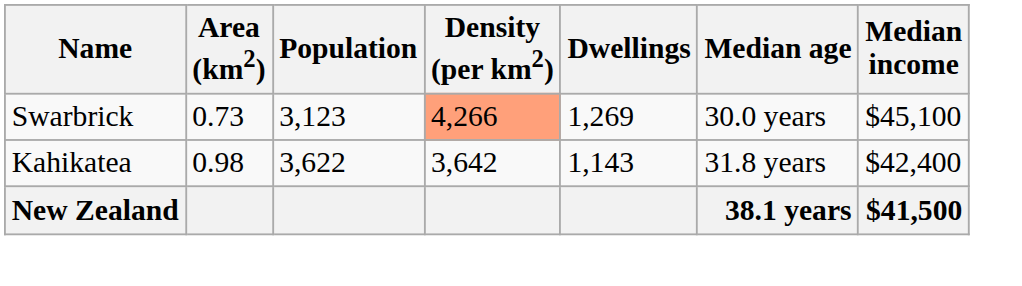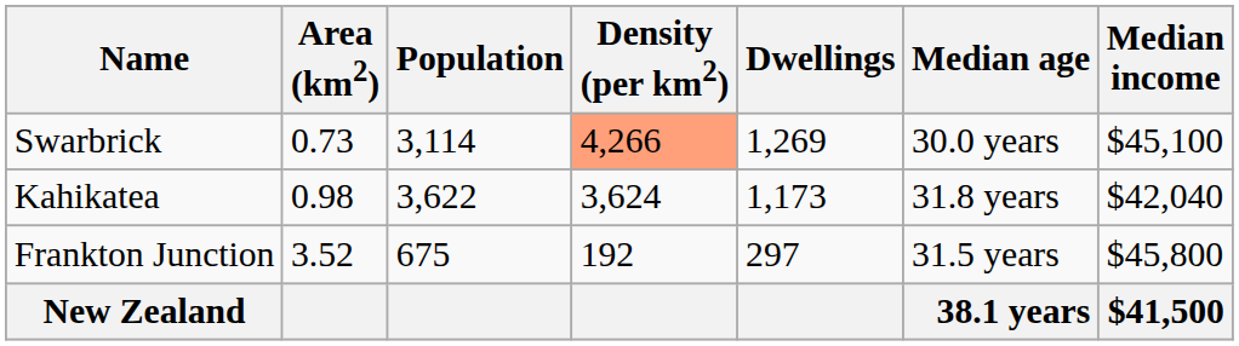 <table class="wikitable defaultright col1left">
 <tr>
 <th>Name</th>
 <th>Area<br>(km<sup>2</sup>)</th>
 <th>Population</th>
 <th>Density<br>(per km<sup>2</sup>)</th>
 <th>Dwellings</th>
 <th>Median age</th>
 <th>Median<br>income</th>
 </tr>
 <tr>
 <td>Swarbrick</td>
 <td>0.73</td>
-<td>3,123</td>
+<td>3,114</td>
 <td style="background: lightsalmon;">4,266</td>
 <td>1,269</td>
 <td>30.0 years</td>
 <td>$45,100</td>
 </tr>
 <tr>
 <td>Kahikatea</td>
 <td>0.98</td>
 <td>3,622</td>
-<td>3,642</td>
-<td>1,143</td>
+<td>3,624</td>
+<td>1,173</td>
 <td>31.8 years</td>
-<td>$42,400</td>
+<td>$42,040</td>
+</tr>
+<tr>
+<td>Frankton Junction</td>
+<td>3.52</td>
+<td>675</td>
+<td>192</td>
+<td>297</td>
+<td>31.5 years</td>
+<td>$45,800</td>
 </tr>
 <tr>
 <th>New Zealand</th>
 <th></th>
 <th></th>
 <th></th>
 <th></th>
 <th style="text-align:right;">38.1 years</th>
 <th style="text-align:right;">$41,500</th>
 </tr>
 </table>
